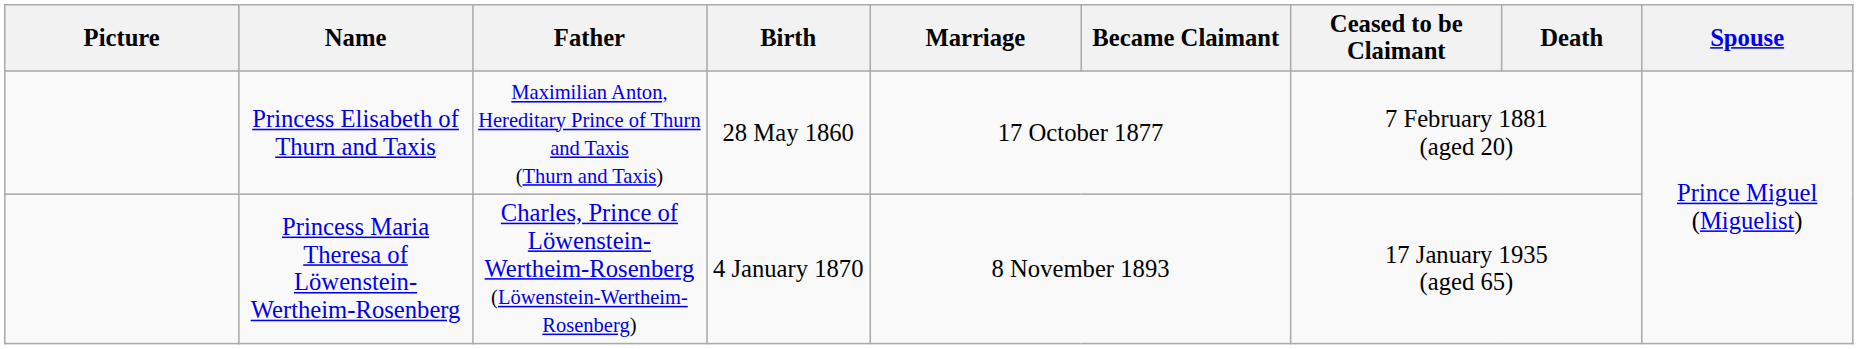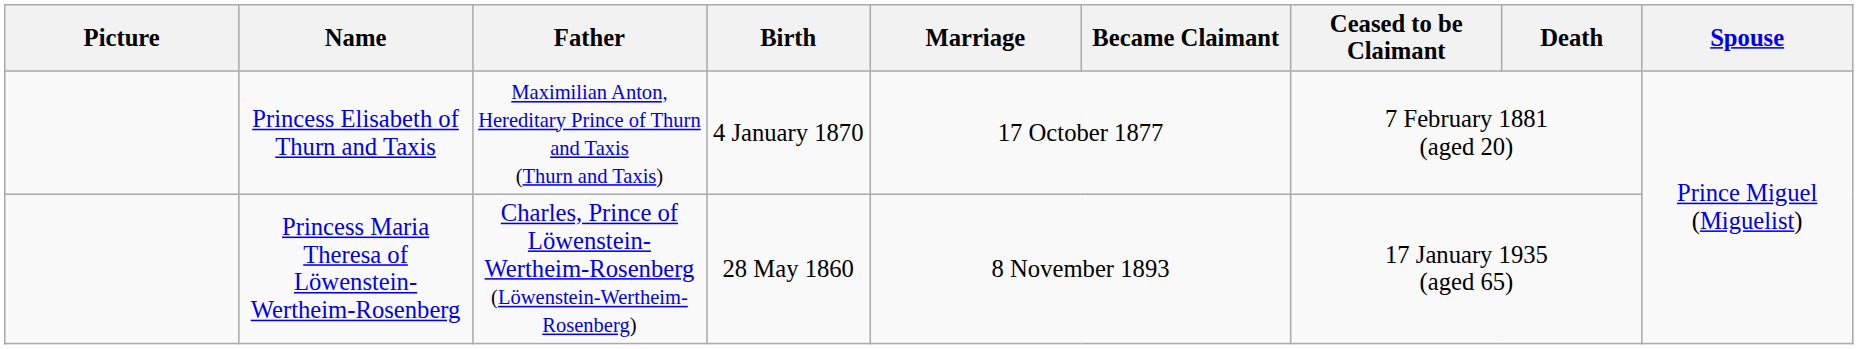 <table class="wikitable" width="95%">
 <tr>
 <th width="10%">Picture</th>
 <th width="10%">Name</th>
 <th width="10%">Father</th>
 <th width="7%">Birth</th>
 <th width="9%">Marriage</th>
 <th width="9%">Became Claimant</th>
 <th width="9%">Ceased to be Claimant</th>
 <th width="6%">Death</th>
 <th width="9%"><a href='#'>Spouse</a></th>
 </tr>
 <tr>
 <td align="center"></td>
 <td align="center"><a href='#'>Princess Elisabeth of Thurn and Taxis</a></td>
 <td align="center"><small><a href='#'>Maximilian Anton, Hereditary Prince of Thurn and Taxis</a><br>(<a href='#'>Thurn and Taxis</a>)</small></td>
-<td align="center">28 May 1860</td>
+<td align="center">4 January 1870</td>
 <td colspan="2" align="center">17 October 1877</td>
 <td colspan="2" align="center">7 February 1881<br>(aged 20)</td>
 <td rowspan="2" align="center"><a href='#'>Prince Miguel</a><br>(<a href='#'>Miguelist</a>)</td>
 </tr>
 <tr>
 <td align="center"></td>
 <td align="center"><a href='#'>Princess Maria Theresa of Löwenstein-Wertheim-Rosenberg</a></td>
 <td align="center"><a href='#'>Charles, Prince of Löwenstein-Wertheim-Rosenberg</a><small><br>(<a href='#'>Löwenstein-Wertheim-Rosenberg</a>)</small></td>
-<td align="center">4 January 1870</td>
+<td align="center">28 May 1860</td>
 <td colspan="2" align="center">8 November 1893</td>
 <td colspan="2" align="center">17 January 1935<br>(aged 65)</td>
 </tr>
 </table>
